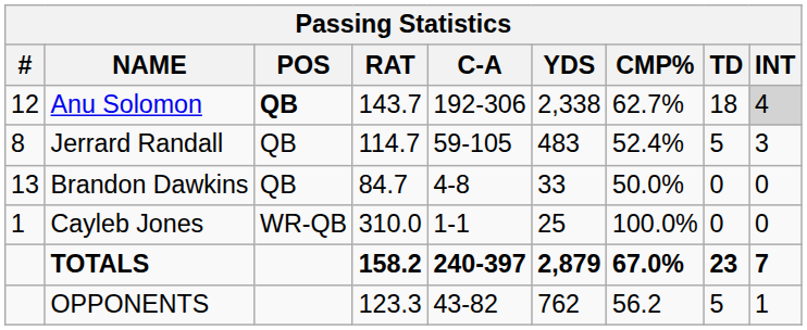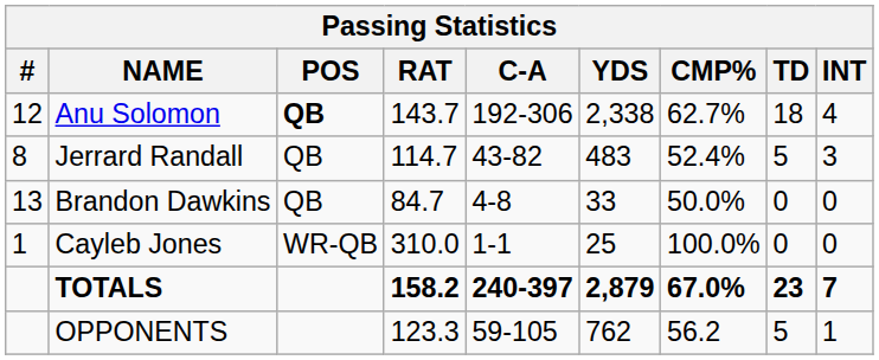 <table class="wikitable sortable collapsible collapsed">
 <tr>
 <th colspan="10">Passing Statistics</th>
 </tr>
 <tr>
 <th>#</th>
 <th>NAME</th>
 <th>POS</th>
 <th>RAT</th>
 <th>C-A</th>
 <th>YDS</th>
 <th>CMP%</th>
 <th>TD</th>
 <th>INT</th>
 </tr>
 <tr>
 <td>12</td>
 <td><a href='#'>Anu Solomon</a></td>
 <td><strong>QB</strong></td>
 <td>143.7</td>
 <td>192-306</td>
 <td>2,338</td>
 <td>62.7%</td>
 <td>18</td>
-<td style="background: lightgrey;">4</td>
+<td>4</td>
 </tr>
 <tr>
 <td>8</td>
 <td>Jerrard Randall</td>
 <td>QB</td>
 <td>114.7</td>
-<td>59-105</td>
+<td>43-82</td>
 <td>483</td>
 <td>52.4%</td>
 <td>5</td>
 <td>3</td>
 </tr>
 <tr>
 <td>13</td>
 <td>Brandon Dawkins</td>
 <td>QB</td>
 <td>84.7</td>
 <td>4-8</td>
 <td>33</td>
 <td>50.0%</td>
 <td>0</td>
 <td>0</td>
 </tr>
 <tr>
 <td>1</td>
 <td>Cayleb Jones</td>
 <td>WR-QB</td>
 <td>310.0</td>
 <td>1-1</td>
 <td>25</td>
 <td>100.0%</td>
 <td>0</td>
 <td>0</td>
 </tr>
 <tr>
 <td></td>
 <td><strong>TOTALS</strong></td>
 <td></td>
 <td><strong>158.2</strong></td>
 <td><strong>240-397</strong></td>
 <td><strong>2,879</strong></td>
 <td><strong>67.0%</strong></td>
 <td><strong>23</strong></td>
 <td><strong>7</strong></td>
 </tr>
 <tr>
 <td></td>
 <td>OPPONENTS</td>
 <td></td>
 <td>123.3</td>
-<td>43-82</td>
+<td>59-105</td>
 <td>762</td>
 <td>56.2</td>
 <td>5</td>
 <td>1</td>
 </tr>
 </table>
